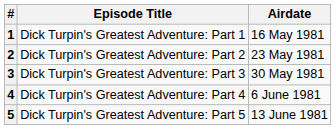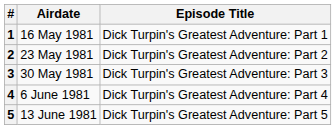 <table class="wikitable">
 <tr>
 <th>#</th>
+<th><strong>Airdate</strong></th>
 <th><strong>Episode Title</strong></th>
-<th><strong>Airdate</strong></th>
 </tr>
 <tr>
 <th>1</th>
+<td>16 May 1981</td>
 <td>Dick Turpin's Greatest Adventure: Part 1</td>
-<td>16 May 1981</td>
 </tr>
 <tr>
 <th>2</th>
+<td>23 May 1981</td>
 <td>Dick Turpin's Greatest Adventure: Part 2</td>
-<td>23 May 1981</td>
 </tr>
 <tr>
 <th>3</th>
+<td>30 May 1981</td>
 <td>Dick Turpin's Greatest Adventure: Part 3</td>
-<td>30 May 1981</td>
 </tr>
 <tr>
 <th>4</th>
+<td>6 June 1981</td>
 <td>Dick Turpin's Greatest Adventure: Part 4</td>
-<td>6 June 1981</td>
 </tr>
 <tr>
 <th>5</th>
+<td>13 June 1981</td>
 <td>Dick Turpin's Greatest Adventure: Part 5</td>
-<td>13 June 1981</td>
 </tr>
 </table>
